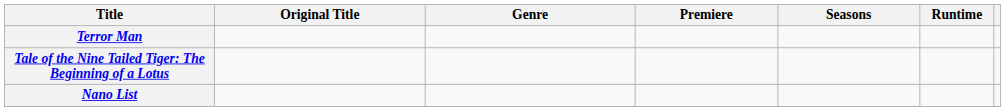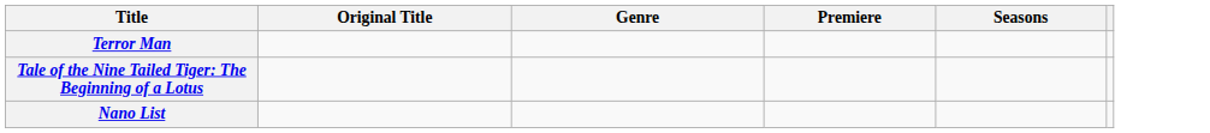 <table class="wikitable plainrowheaders sortable">
 <tr>
 <th scope="col" style="width:15em">Title</th>
 <th scope="col" style="width:15em">Original Title</th>
 <th scope="col" style="width:15em">Genre</th>
 <th scope="col" style="width:10em">Premiere</th>
 <th scope="col" style="width:10em">Seasons</th>
-<th scope="col" style="width:5em">Runtime</th>
 <th scope="col" class="unsortable"></th>
 </tr>
 <tr>
 <th scope="row"><em><a href='#'>Terror Man</a></em></th>
-<td></td>
 <td></td>
 <td></td>
 <td></td>
 <td></td>
 <td style="text-align:center"></td>
 </tr>
 <tr>
 <th scope="row"><em><a href='#'>Tale of the Nine Tailed Tiger: The Beginning of a Lotus</a></em></th>
 <td></td>
 <td></td>
 <td></td>
 <td></td>
-<td></td>
 <td style="text-align:center"></td>
 </tr>
 <tr>
 <th scope="row"><em><a href='#'>Nano List</a></em></th>
 <td></td>
 <td></td>
 <td></td>
 <td></td>
-<td></td>
 <td style="text-align:center"></td>
 </tr>
 </table>
